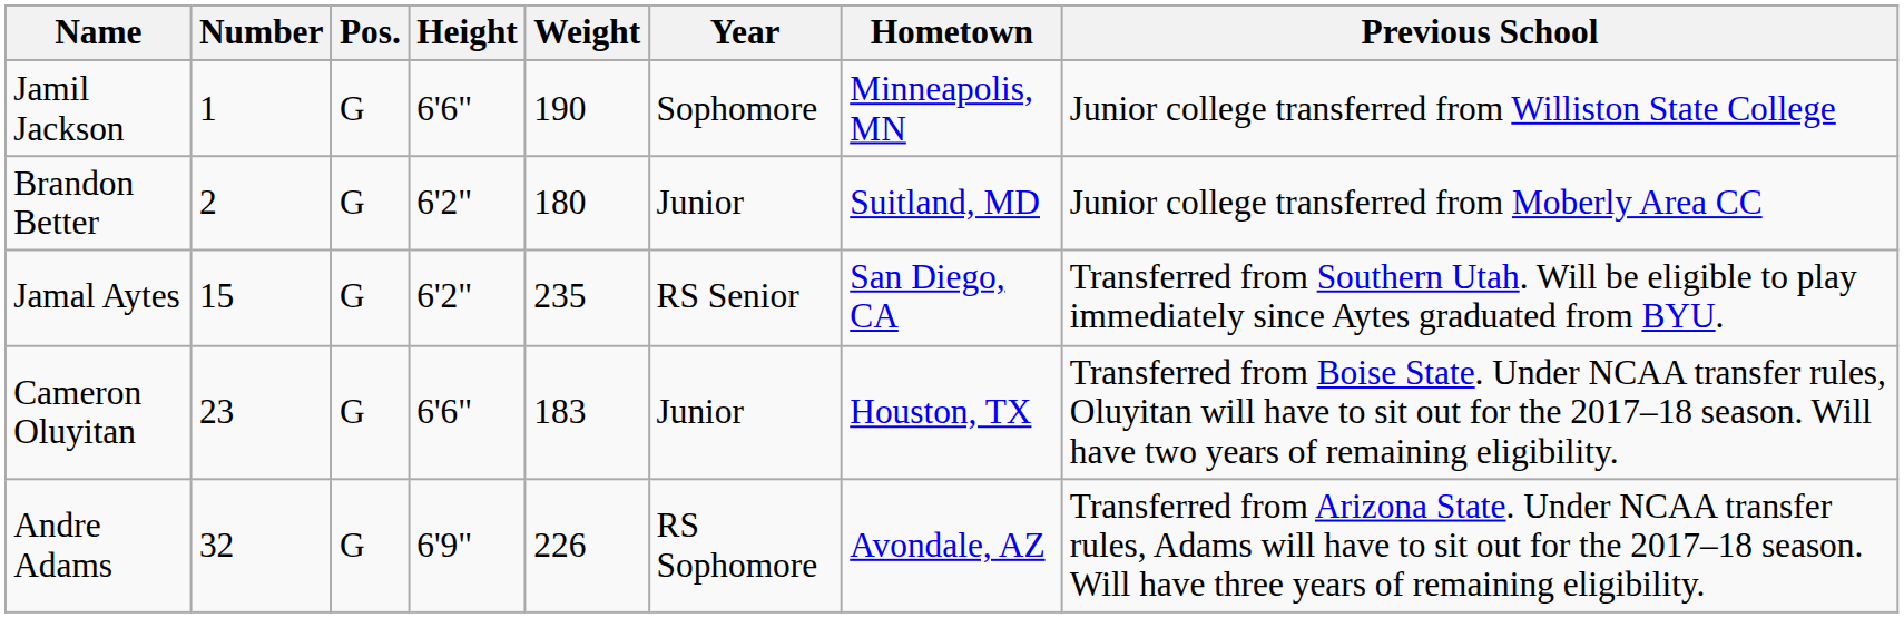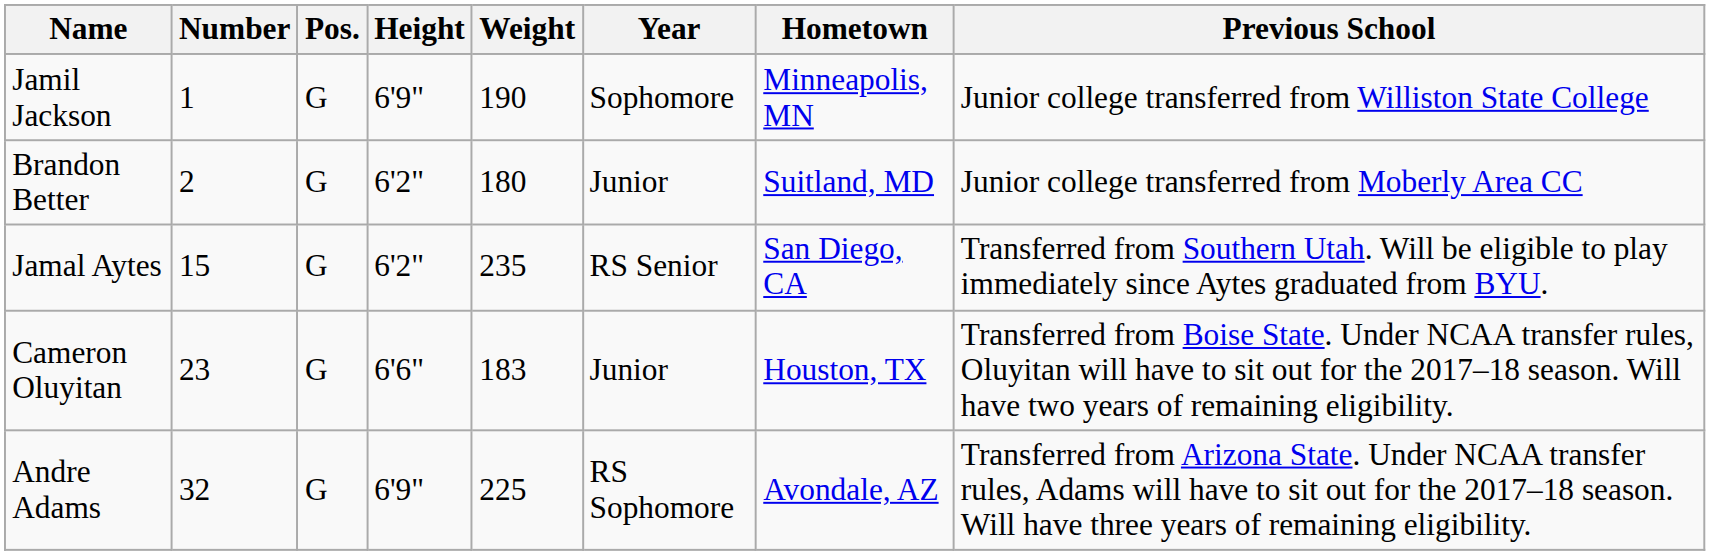 <table class="wikitable sortable">
 <tr>
 <th>Name</th>
 <th>Number</th>
 <th>Pos.</th>
 <th>Height</th>
 <th>Weight</th>
 <th>Year</th>
 <th>Hometown</th>
 <th class="unsortable">Previous School</th>
 </tr>
 <tr>
 <td>Jamil Jackson</td>
 <td>1</td>
 <td>G</td>
-<td>6'6"</td>
+<td>6'9"</td>
 <td>190</td>
 <td>Sophomore</td>
 <td><a href='#'>Minneapolis, MN</a></td>
 <td>Junior college transferred from <a href='#'>Williston State College</a></td>
 </tr>
 <tr>
 <td>Brandon Better</td>
 <td>2</td>
 <td>G</td>
 <td>6'2"</td>
 <td>180</td>
 <td>Junior</td>
 <td><a href='#'>Suitland, MD</a></td>
 <td>Junior college transferred from <a href='#'>Moberly Area CC</a></td>
 </tr>
 <tr>
 <td>Jamal Aytes</td>
 <td>15</td>
 <td>G</td>
 <td>6'2"</td>
 <td>235</td>
 <td>RS Senior</td>
 <td><a href='#'>San Diego, CA</a></td>
 <td>Transferred from <a href='#'>Southern Utah</a>. Will be eligible to play immediately since Aytes graduated from <a href='#'>BYU</a>.</td>
 </tr>
 <tr>
 <td>Cameron Oluyitan</td>
 <td>23</td>
 <td>G</td>
 <td>6'6"</td>
 <td>183</td>
 <td>Junior</td>
 <td><a href='#'>Houston, TX</a></td>
 <td>Transferred from <a href='#'>Boise State</a>. Under NCAA transfer rules, Oluyitan will have to sit out for the 2017–18 season. Will have two years of remaining eligibility.</td>
 </tr>
 <tr>
 <td>Andre Adams</td>
 <td>32</td>
 <td>G</td>
 <td>6'9"</td>
-<td>226</td>
+<td>225</td>
 <td>RS Sophomore</td>
 <td><a href='#'>Avondale, AZ</a></td>
 <td>Transferred from <a href='#'>Arizona State</a>. Under NCAA transfer rules, Adams will have to sit out for the 2017–18 season. Will have three years of remaining eligibility.</td>
 </tr>
 </table>
